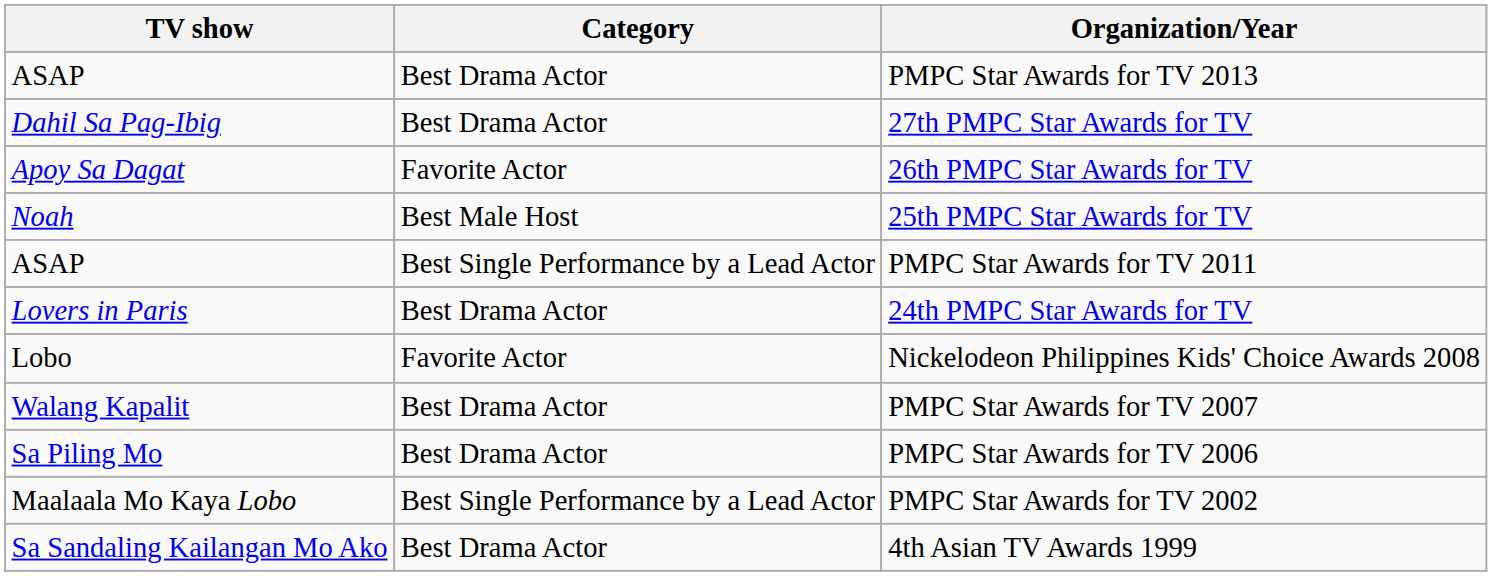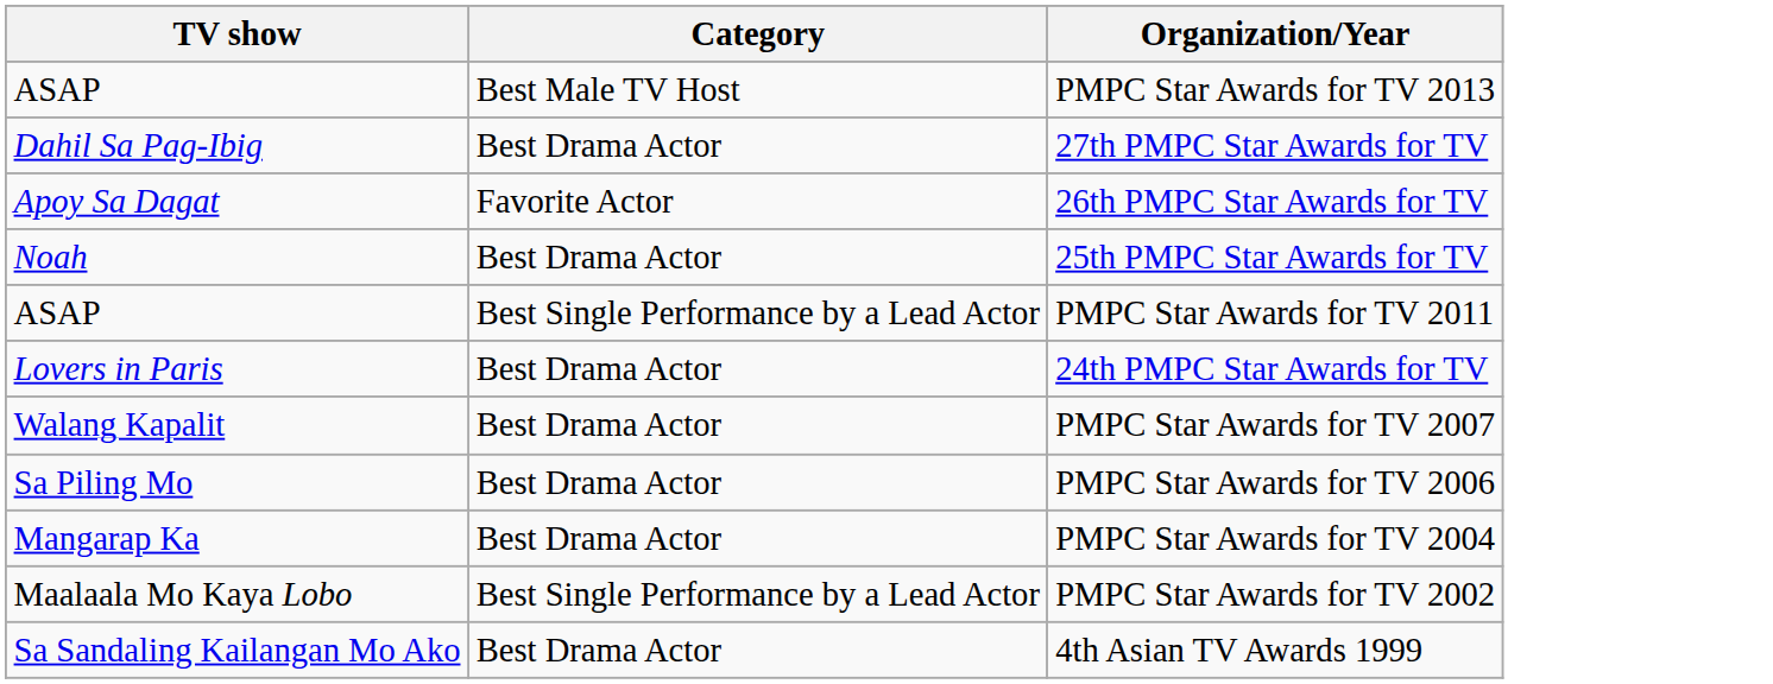 <table class="wikitable" style="margin:0; font-size:95%;">
 <tr style="background:#ccc;">
 <th>TV show</th>
 <th>Category</th>
 <th>Organization/Year</th>
 </tr>
 <tr>
 <td>ASAP</td>
-<td>Best Drama Actor</td>
+<td>Best Male TV Host</td>
 <td>PMPC Star Awards for TV 2013</td>
 </tr>
 <tr>
 <td><em><a href='#'>Dahil Sa Pag-Ibig</a></em></td>
 <td>Best Drama Actor</td>
 <td><a href='#'>27th PMPC Star Awards for TV</a></td>
 </tr>
 <tr>
 <td><em><a href='#'>Apoy Sa Dagat</a></em></td>
 <td>Favorite Actor</td>
 <td><a href='#'>26th PMPC Star Awards for TV</a></td>
 </tr>
 <tr>
 <td><em><a href='#'>Noah</a></em></td>
-<td>Best Male Host</td>
+<td>Best Drama Actor</td>
 <td><a href='#'>25th PMPC Star Awards for TV</a></td>
 </tr>
 <tr>
 <td>ASAP</td>
 <td>Best Single Performance by a Lead Actor</td>
 <td>PMPC Star Awards for TV 2011</td>
 </tr>
 <tr>
 <td><em><a href='#'>Lovers in Paris</a></em></td>
 <td>Best Drama Actor</td>
 <td><a href='#'>24th PMPC Star Awards for TV</a></td>
 </tr>
 <tr>
-<td>Lobo</td>
-<td>Favorite Actor</td>
-<td>Nickelodeon Philippines Kids' Choice Awards 2008</td>
-</tr>
-<tr>
 <td><a href='#'>Walang Kapalit</a></td>
 <td>Best Drama Actor</td>
 <td>PMPC Star Awards for TV 2007</td>
 </tr>
 <tr>
 <td><a href='#'>Sa Piling Mo</a></td>
 <td>Best Drama Actor</td>
 <td>PMPC Star Awards for TV 2006</td>
+</tr>
+<tr>
+<td><a href='#'>Mangarap Ka</a></td>
+<td>Best Drama Actor</td>
+<td>PMPC Star Awards for TV 2004</td>
 </tr>
 <tr>
 <td>Maalaala Mo Kaya <em>Lobo</em></td>
 <td>Best Single Performance by a Lead Actor</td>
 <td>PMPC Star Awards for TV 2002</td>
 </tr>
 <tr>
 <td><a href='#'>Sa Sandaling Kailangan Mo Ako</a></td>
 <td>Best Drama Actor</td>
 <td>4th Asian TV Awards 1999</td>
 </tr>
 </table>
